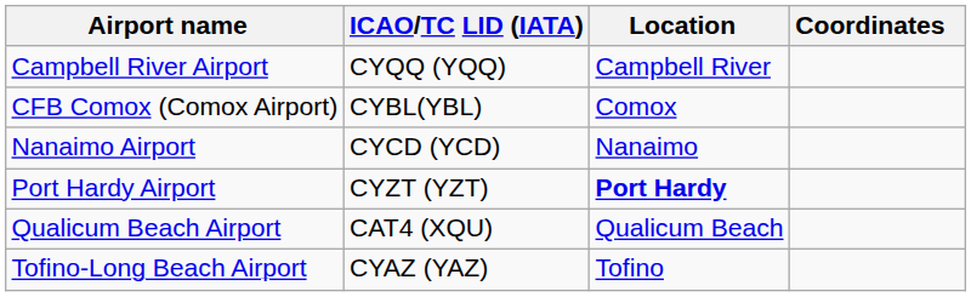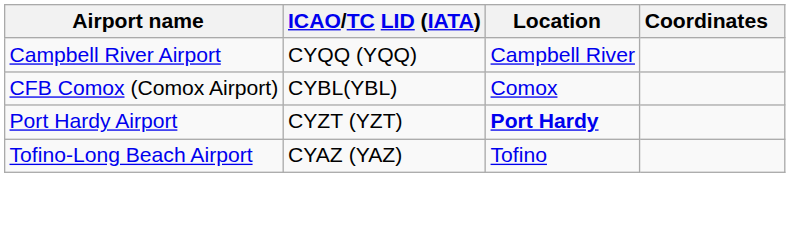 <table class="wikitable sortable" style="width:auto;">
 <tr>
 <th width="*">Airport name  </th>
 <th width="*"><a href='#'>ICAO</a>/<a href='#'>TC</a> <a href='#'>LID</a> (<a href='#'>IATA</a>)</th>
 <th width="*">Location  </th>
 <th width="*">Coordinates  </th>
 </tr>
 <tr>
 <td><a href='#'>Campbell River Airport</a></td>
 <td>CYQQ (YQQ)</td>
 <td><a href='#'>Campbell River</a></td>
 <td></td>
 </tr>
 <tr>
 <td><a href='#'>CFB Comox</a> (Comox Airport)</td>
 <td>CYBL(YBL)</td>
 <td><a href='#'>Comox</a></td>
 <td></td>
 </tr>
 <tr>
-<td><a href='#'>Nanaimo Airport</a></td>
-<td>CYCD (YCD)</td>
-<td><a href='#'>Nanaimo</a></td>
-<td></td>
-</tr>
-<tr>
 <td><a href='#'>Port Hardy Airport</a></td>
 <td>CYZT (YZT)</td>
 <td><strong><a href='#'>Port Hardy</a></strong></td>
-<td></td>
-</tr>
-<tr>
-<td><a href='#'>Qualicum Beach Airport</a></td>
-<td>CAT4 (XQU)</td>
-<td><a href='#'>Qualicum Beach</a></td>
 <td></td>
 </tr>
 <tr>
 <td><a href='#'>Tofino-Long Beach Airport</a></td>
 <td>CYAZ (YAZ)</td>
 <td><a href='#'>Tofino</a></td>
 <td></td>
 </tr>
 </table>
